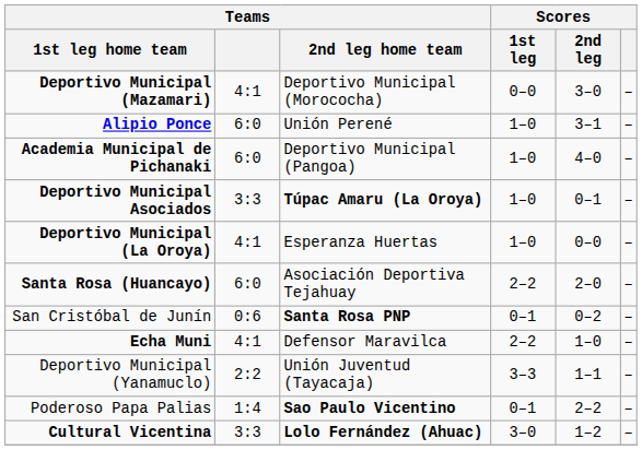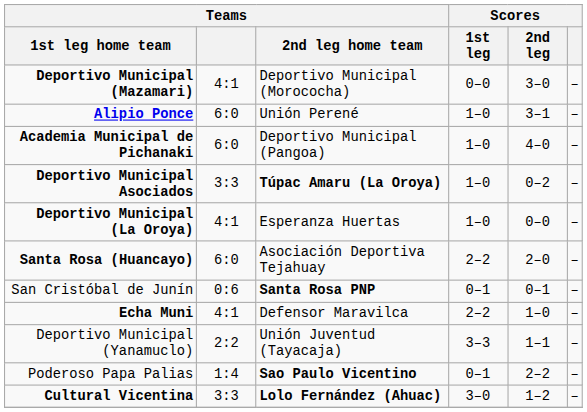 <table class="wikitable" style="text-align: center;">
 <tr>
 <th colspan=3>Teams</th>
 <th colspan=3>Scores</th>
 </tr>
 <tr>
 <th width="175">1st leg home team</th>
 <th width="50"></th>
 <th width="175">2nd leg home team</th>
 <th width="50">1st leg</th>
 <th width="50">2nd leg</th>
 <th></th>
 </tr>
 <tr>
 <td align=right><strong>Deportivo Municipal (Mazamari)</strong></td>
 <td>4:1</td>
 <td align=left>Deportivo Municipal (Morococha)</td>
 <td>0–0</td>
 <td>3–0</td>
 <td>–</td>
 </tr>
 <tr>
 <td align=right><strong><a href='#'>Alipio Ponce</a></strong></td>
 <td>6:0</td>
 <td align=left>Unión Perené</td>
 <td>1–0</td>
 <td>3–1</td>
 <td>–</td>
 </tr>
 <tr>
 <td align=right><strong>Academia Municipal de Pichanaki</strong></td>
 <td>6:0</td>
 <td align=left>Deportivo Municipal (Pangoa)</td>
 <td>1–0</td>
 <td>4–0</td>
 <td>–</td>
 </tr>
 <tr>
 <td align=right><strong>Deportivo Municipal Asociados</strong></td>
 <td>3:3</td>
 <td align=left><strong>Túpac Amaru (La Oroya)</strong></td>
 <td>1–0</td>
-<td>0–1</td>
+<td>0–2</td>
 <td>–</td>
 </tr>
 <tr>
 <td align=right><strong>Deportivo Municipal (La Oroya)</strong></td>
 <td>4:1</td>
 <td align=left>Esperanza Huertas</td>
 <td>1–0</td>
 <td>0–0</td>
 <td>–</td>
 </tr>
 <tr>
 <td align=right><strong>Santa Rosa (Huancayo)</strong></td>
 <td>6:0</td>
 <td align=left>Asociación Deportiva Tejahuay</td>
 <td>2–2</td>
 <td>2–0</td>
 <td>–</td>
 </tr>
 <tr>
 <td align=right>San Cristóbal de Junín</td>
 <td>0:6</td>
 <td align=left><strong>Santa Rosa PNP</strong></td>
 <td>0–1</td>
-<td>0–2</td>
+<td>0–1</td>
 <td>–</td>
 </tr>
 <tr>
 <td align=right><strong>Echa Muni</strong></td>
 <td>4:1</td>
 <td align=left>Defensor Maravilca</td>
 <td>2–2</td>
 <td>1–0</td>
 <td>–</td>
 </tr>
 <tr>
 <td align=right>Deportivo Municipal (Yanamuclo)</td>
 <td>2:2</td>
 <td align=left>Unión Juventud (Tayacaja)</td>
 <td>3–3</td>
 <td>1–1</td>
 <td>–</td>
 </tr>
 <tr>
 <td align=right>Poderoso Papa Palias</td>
 <td>1:4</td>
 <td align=left><strong>Sao Paulo Vicentino</strong></td>
 <td>0–1</td>
 <td>2–2</td>
 <td>–</td>
 </tr>
 <tr>
 <td align=right><strong>Cultural Vicentina</strong></td>
 <td>3:3</td>
 <td align=left><strong>Lolo Fernández (Ahuac)</strong></td>
 <td>3–0</td>
 <td>1–2</td>
 <td>–</td>
 </tr>
 <tr>
 </tr>
 </table>
